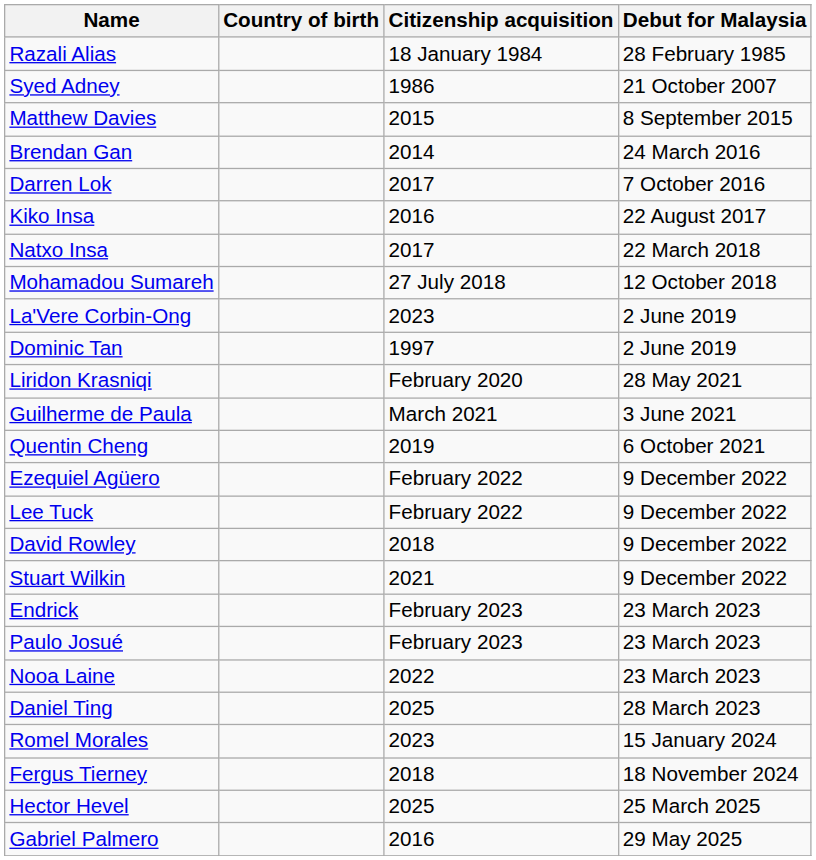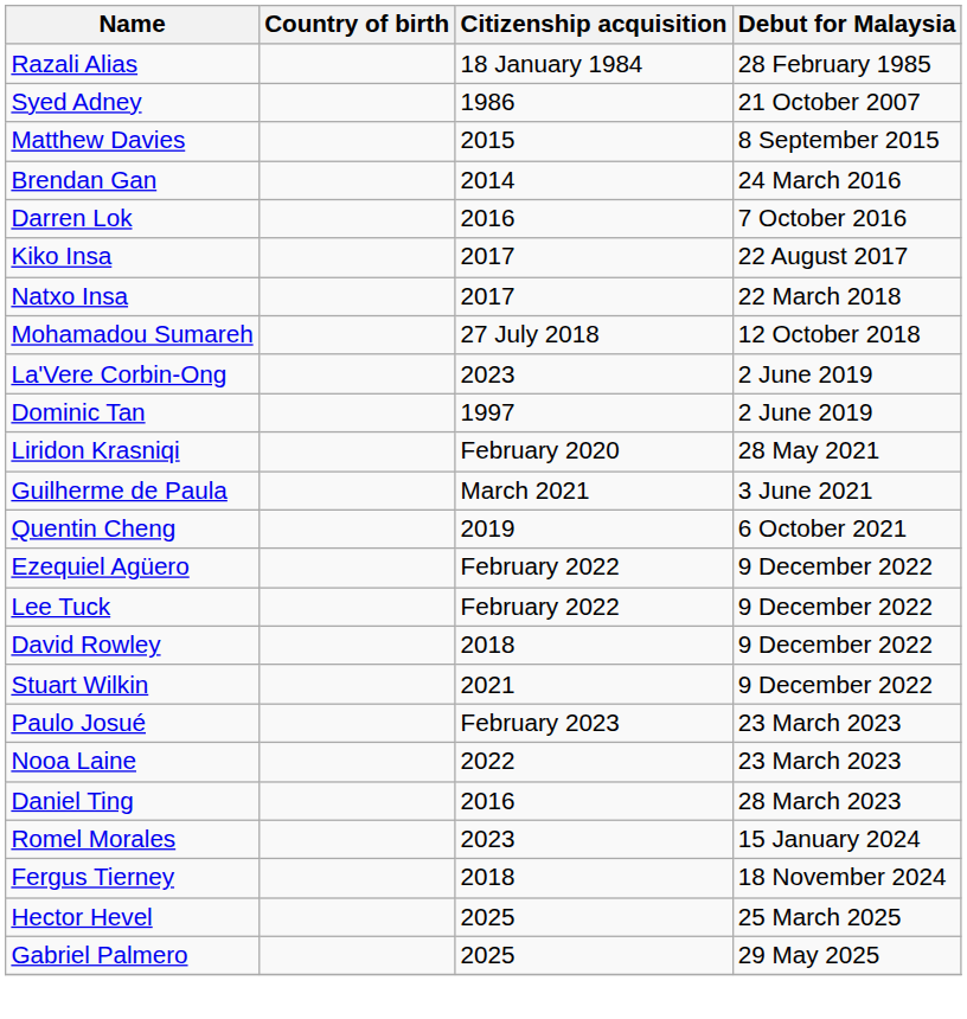 <table class="wikitable sortable">
 <tr>
 <th align="left" valign="center">Name</th>
 <th align="left" valign="center">Country of birth</th>
 <th align="left" valign="center">Citizenship acquisition</th>
 <th align="left" valign="center">Debut for Malaysia</th>
 </tr>
 <tr>
 <td><a href='#'>Razali Alias</a></td>
 <td></td>
 <td>18 January 1984</td>
 <td>28 February 1985</td>
 </tr>
 <tr>
 <td><a href='#'>Syed Adney</a></td>
 <td></td>
 <td>1986</td>
 <td>21 October 2007</td>
 </tr>
 <tr>
 <td><a href='#'>Matthew Davies</a></td>
 <td></td>
 <td>2015</td>
 <td>8 September 2015</td>
 </tr>
 <tr>
 <td><a href='#'>Brendan Gan</a></td>
 <td></td>
 <td>2014</td>
 <td>24 March 2016</td>
 </tr>
 <tr>
 <td><a href='#'>Darren Lok</a></td>
 <td></td>
-<td>2017</td>
+<td>2016</td>
 <td>7 October 2016</td>
 </tr>
 <tr>
 <td><a href='#'>Kiko Insa</a></td>
 <td></td>
-<td>2016</td>
+<td>2017</td>
 <td>22 August 2017</td>
 </tr>
 <tr>
 <td><a href='#'>Natxo Insa</a></td>
 <td></td>
 <td>2017</td>
 <td>22 March 2018</td>
 </tr>
 <tr>
 <td><a href='#'>Mohamadou Sumareh</a></td>
 <td></td>
 <td>27 July 2018</td>
 <td>12 October 2018</td>
 </tr>
 <tr>
 <td><a href='#'>La'Vere Corbin-Ong</a></td>
 <td></td>
 <td>2023</td>
 <td>2 June 2019</td>
 </tr>
 <tr>
 <td><a href='#'>Dominic Tan</a></td>
 <td></td>
 <td>1997</td>
 <td>2 June 2019</td>
 </tr>
 <tr>
 <td><a href='#'>Liridon Krasniqi</a></td>
 <td></td>
 <td>February 2020</td>
 <td>28 May 2021</td>
 </tr>
 <tr>
 <td><a href='#'>Guilherme de Paula</a></td>
 <td></td>
 <td>March 2021</td>
 <td>3 June 2021</td>
 </tr>
 <tr>
 <td><a href='#'>Quentin Cheng</a></td>
 <td></td>
 <td>2019</td>
 <td>6 October 2021</td>
 </tr>
 <tr>
 <td><a href='#'>Ezequiel Agüero</a></td>
 <td></td>
 <td>February 2022</td>
 <td>9 December 2022</td>
 </tr>
 <tr>
 <td><a href='#'>Lee Tuck</a></td>
 <td></td>
 <td>February 2022</td>
 <td>9 December 2022</td>
 </tr>
 <tr>
 <td><a href='#'>David Rowley</a></td>
 <td></td>
 <td>2018</td>
 <td>9 December 2022</td>
 </tr>
 <tr>
 <td><a href='#'>Stuart Wilkin</a></td>
 <td></td>
 <td>2021</td>
 <td>9 December 2022</td>
 </tr>
 <tr>
-<td><a href='#'>Endrick</a></td>
-<td></td>
-<td>February 2023</td>
-<td>23 March 2023</td>
-</tr>
-<tr>
 <td><a href='#'>Paulo Josué</a></td>
 <td></td>
 <td>February 2023</td>
 <td>23 March 2023</td>
 </tr>
 <tr>
 <td><a href='#'>Nooa Laine</a></td>
 <td></td>
 <td>2022</td>
 <td>23 March 2023</td>
 </tr>
 <tr>
 <td><a href='#'>Daniel Ting</a></td>
 <td></td>
-<td>2025</td>
+<td>2016</td>
 <td>28 March 2023</td>
 </tr>
 <tr>
 <td><a href='#'>Romel Morales</a></td>
 <td></td>
 <td>2023</td>
 <td>15 January 2024</td>
 </tr>
 <tr>
 <td><a href='#'>Fergus Tierney</a></td>
 <td></td>
 <td>2018</td>
 <td>18 November 2024</td>
 </tr>
 <tr>
 <td><a href='#'>Hector Hevel</a></td>
 <td></td>
 <td>2025</td>
 <td>25 March 2025</td>
 </tr>
 <tr>
 <td><a href='#'>Gabriel Palmero</a></td>
 <td></td>
-<td>2016</td>
+<td>2025</td>
 <td>29 May 2025</td>
 </tr>
 <tr>
 </tr>
 </table>
